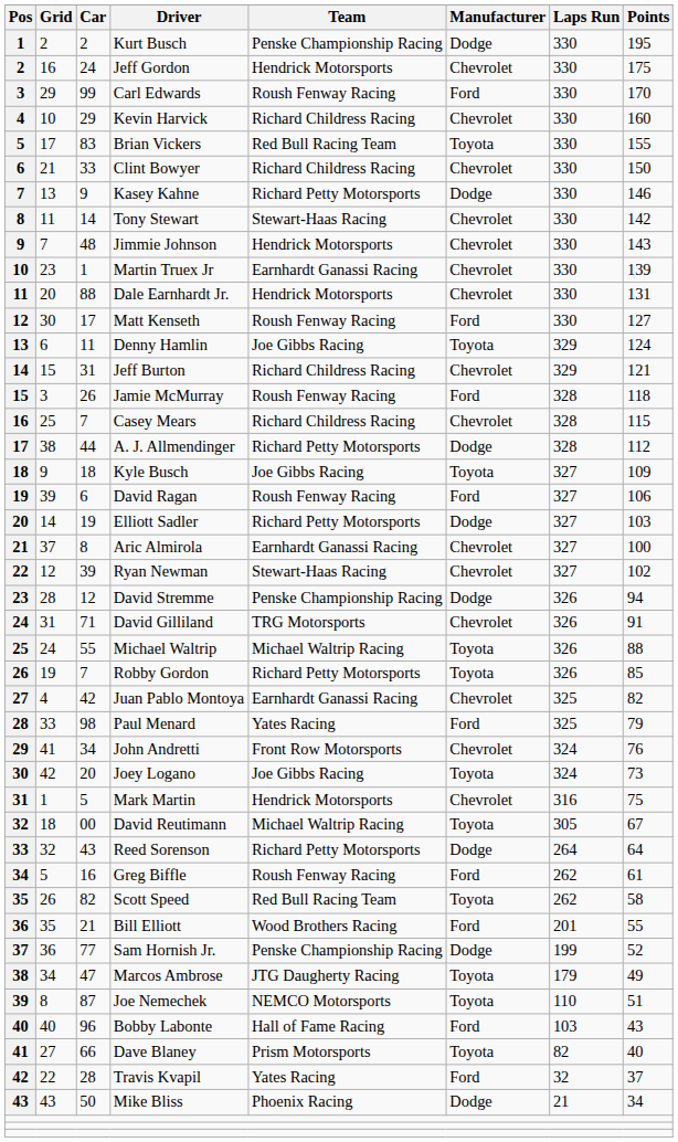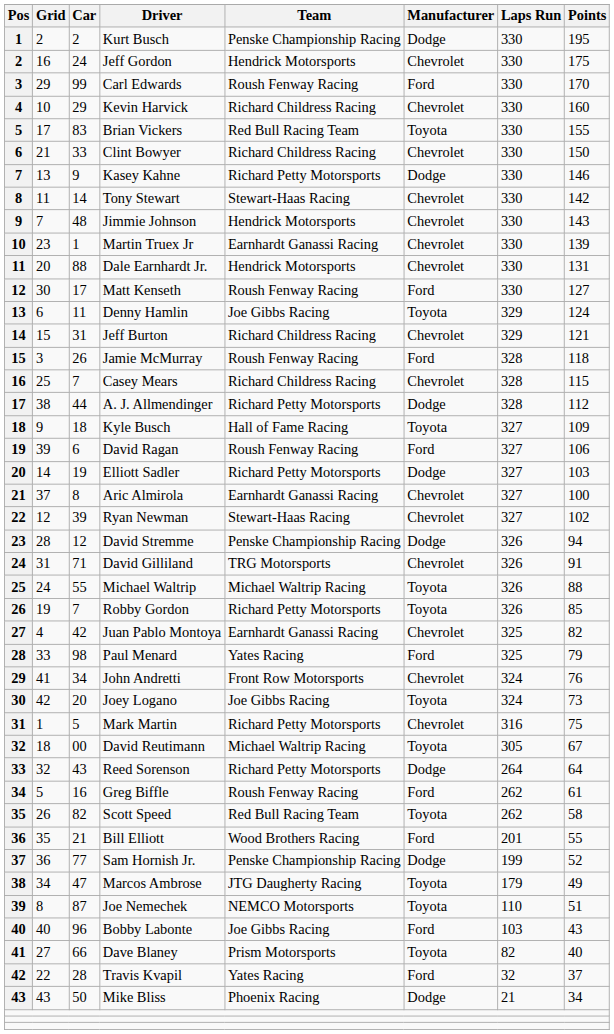 <table class="sortable wikitable" border="1">
 <tr>
 </tr>
 <tr>
 <th scope="col">Pos</th>
 <th scope="col">Grid</th>
 <th scope="col">Car</th>
 <th scope="col">Driver</th>
 <th scope="col">Team</th>
 <th scope="col">Manufacturer</th>
 <th scope="col">Laps Run</th>
 <th scope="col">Points</th>
 </tr>
 <tr>
 <th scope="row">1</th>
 <td>2</td>
 <td>2</td>
 <td>Kurt Busch</td>
 <td>Penske Championship Racing</td>
 <td>Dodge</td>
 <td>330</td>
 <td>195</td>
 </tr>
 <tr>
 <th scope="row">2</th>
 <td>16</td>
 <td>24</td>
 <td>Jeff Gordon</td>
 <td>Hendrick Motorsports</td>
 <td>Chevrolet</td>
 <td>330</td>
 <td>175</td>
 </tr>
 <tr>
 <th scope="row">3</th>
 <td>29</td>
 <td>99</td>
 <td>Carl Edwards</td>
 <td>Roush Fenway Racing</td>
 <td>Ford</td>
 <td>330</td>
 <td>170</td>
 </tr>
 <tr>
 <th scope="row">4</th>
 <td>10</td>
 <td>29</td>
 <td>Kevin Harvick</td>
 <td>Richard Childress Racing</td>
 <td>Chevrolet</td>
 <td>330</td>
 <td>160</td>
 </tr>
 <tr>
 <th scope="row">5</th>
 <td>17</td>
 <td>83</td>
 <td>Brian Vickers</td>
 <td>Red Bull Racing Team</td>
 <td>Toyota</td>
 <td>330</td>
 <td>155</td>
 </tr>
 <tr>
 <th scope="row">6</th>
 <td>21</td>
 <td>33</td>
 <td>Clint Bowyer</td>
 <td>Richard Childress Racing</td>
 <td>Chevrolet</td>
 <td>330</td>
 <td>150</td>
 </tr>
 <tr>
 <th scope="row">7</th>
 <td>13</td>
 <td>9</td>
 <td>Kasey Kahne</td>
 <td>Richard Petty Motorsports</td>
 <td>Dodge</td>
 <td>330</td>
 <td>146</td>
 </tr>
 <tr>
 <th scope="row">8</th>
 <td>11</td>
 <td>14</td>
 <td>Tony Stewart</td>
 <td>Stewart-Haas Racing</td>
 <td>Chevrolet</td>
 <td>330</td>
 <td>142</td>
 </tr>
 <tr>
 <th scope="row">9</th>
 <td>7</td>
 <td>48</td>
 <td>Jimmie Johnson</td>
 <td>Hendrick Motorsports</td>
 <td>Chevrolet</td>
 <td>330</td>
 <td>143</td>
 </tr>
 <tr>
 <th scope="row">10</th>
 <td>23</td>
 <td>1</td>
 <td>Martin Truex Jr</td>
 <td>Earnhardt Ganassi Racing</td>
 <td>Chevrolet</td>
 <td>330</td>
 <td>139</td>
 </tr>
 <tr>
 <th scope="row">11</th>
 <td>20</td>
 <td>88</td>
 <td>Dale Earnhardt Jr.</td>
 <td>Hendrick Motorsports</td>
 <td>Chevrolet</td>
 <td>330</td>
 <td>131</td>
 </tr>
 <tr>
 <th scope="row">12</th>
 <td>30</td>
 <td>17</td>
 <td>Matt Kenseth</td>
 <td>Roush Fenway Racing</td>
 <td>Ford</td>
 <td>330</td>
 <td>127</td>
 </tr>
 <tr>
 <th scope="row">13</th>
 <td>6</td>
 <td>11</td>
 <td>Denny Hamlin</td>
 <td>Joe Gibbs Racing</td>
 <td>Toyota</td>
 <td>329</td>
 <td>124</td>
 </tr>
 <tr>
 <th scope="row">14</th>
 <td>15</td>
 <td>31</td>
 <td>Jeff Burton</td>
 <td>Richard Childress Racing</td>
 <td>Chevrolet</td>
 <td>329</td>
 <td>121</td>
 </tr>
 <tr>
 <th scope="row">15</th>
 <td>3</td>
 <td>26</td>
 <td>Jamie McMurray</td>
 <td>Roush Fenway Racing</td>
 <td>Ford</td>
 <td>328</td>
 <td>118</td>
 </tr>
 <tr>
 <th scope="row">16</th>
 <td>25</td>
 <td>7</td>
 <td>Casey Mears</td>
 <td>Richard Childress Racing</td>
 <td>Chevrolet</td>
 <td>328</td>
 <td>115</td>
 </tr>
 <tr>
 <th scope="row">17</th>
 <td>38</td>
 <td>44</td>
 <td>A. J. Allmendinger</td>
 <td>Richard Petty Motorsports</td>
 <td>Dodge</td>
 <td>328</td>
 <td>112</td>
 </tr>
 <tr>
 <th scope="row">18</th>
 <td>9</td>
 <td>18</td>
 <td>Kyle Busch</td>
-<td>Joe Gibbs Racing</td>
+<td>Hall of Fame Racing</td>
 <td>Toyota</td>
 <td>327</td>
 <td>109</td>
 </tr>
 <tr>
 <th scope="row">19</th>
 <td>39</td>
 <td>6</td>
 <td>David Ragan</td>
 <td>Roush Fenway Racing</td>
 <td>Ford</td>
 <td>327</td>
 <td>106</td>
 </tr>
 <tr>
 <th scope="row">20</th>
 <td>14</td>
 <td>19</td>
 <td>Elliott Sadler</td>
 <td>Richard Petty Motorsports</td>
 <td>Dodge</td>
 <td>327</td>
 <td>103</td>
 </tr>
 <tr>
 <th scope="row">21</th>
 <td>37</td>
 <td>8</td>
 <td>Aric Almirola</td>
 <td>Earnhardt Ganassi Racing</td>
 <td>Chevrolet</td>
 <td>327</td>
 <td>100</td>
 </tr>
 <tr>
 <th scope="row">22</th>
 <td>12</td>
 <td>39</td>
 <td>Ryan Newman</td>
 <td>Stewart-Haas Racing</td>
 <td>Chevrolet</td>
 <td>327</td>
 <td>102</td>
 </tr>
 <tr>
 <th scope="row">23</th>
 <td>28</td>
 <td>12</td>
 <td>David Stremme</td>
 <td>Penske Championship Racing</td>
 <td>Dodge</td>
 <td>326</td>
 <td>94</td>
 </tr>
 <tr>
 <th scope="row">24</th>
 <td>31</td>
 <td>71</td>
 <td>David Gilliland</td>
 <td>TRG Motorsports</td>
 <td>Chevrolet</td>
 <td>326</td>
 <td>91</td>
 </tr>
 <tr>
 <th scope="row">25</th>
 <td>24</td>
 <td>55</td>
 <td>Michael Waltrip</td>
 <td>Michael Waltrip Racing</td>
 <td>Toyota</td>
 <td>326</td>
 <td>88</td>
 </tr>
 <tr>
 <th scope="row">26</th>
 <td>19</td>
 <td>7</td>
 <td>Robby Gordon</td>
 <td>Richard Petty Motorsports</td>
 <td>Toyota</td>
 <td>326</td>
 <td>85</td>
 </tr>
 <tr>
 <th scope="row">27</th>
 <td>4</td>
 <td>42</td>
 <td>Juan Pablo Montoya</td>
 <td>Earnhardt Ganassi Racing</td>
 <td>Chevrolet</td>
 <td>325</td>
 <td>82</td>
 </tr>
 <tr>
 <th scope="row">28</th>
 <td>33</td>
 <td>98</td>
 <td>Paul Menard</td>
 <td>Yates Racing</td>
 <td>Ford</td>
 <td>325</td>
 <td>79</td>
 </tr>
 <tr>
 <th scope="row">29</th>
 <td>41</td>
 <td>34</td>
 <td>John Andretti</td>
 <td>Front Row Motorsports</td>
 <td>Chevrolet</td>
 <td>324</td>
 <td>76</td>
 </tr>
 <tr>
 <th scope="row">30</th>
 <td>42</td>
 <td>20</td>
 <td>Joey Logano</td>
 <td>Joe Gibbs Racing</td>
 <td>Toyota</td>
 <td>324</td>
 <td>73</td>
 </tr>
 <tr>
 <th scope="row">31</th>
 <td>1</td>
 <td>5</td>
 <td>Mark Martin</td>
-<td>Hendrick Motorsports</td>
+<td>Richard Petty Motorsports</td>
 <td>Chevrolet</td>
 <td>316</td>
 <td>75</td>
 </tr>
 <tr>
 <th scope="row">32</th>
 <td>18</td>
 <td>00</td>
 <td>David Reutimann</td>
 <td>Michael Waltrip Racing</td>
 <td>Toyota</td>
 <td>305</td>
 <td>67</td>
 </tr>
 <tr>
 <th scope="row">33</th>
 <td>32</td>
 <td>43</td>
 <td>Reed Sorenson</td>
 <td>Richard Petty Motorsports</td>
 <td>Dodge</td>
 <td>264</td>
 <td>64</td>
 </tr>
 <tr>
 <th scope="row">34</th>
 <td>5</td>
 <td>16</td>
 <td>Greg Biffle</td>
 <td>Roush Fenway Racing</td>
 <td>Ford</td>
 <td>262</td>
 <td>61</td>
 </tr>
 <tr>
 <th scope="row">35</th>
 <td>26</td>
 <td>82</td>
 <td>Scott Speed</td>
 <td>Red Bull Racing Team</td>
 <td>Toyota</td>
 <td>262</td>
 <td>58</td>
 </tr>
 <tr>
 <th scope="row">36</th>
 <td>35</td>
 <td>21</td>
 <td>Bill Elliott</td>
 <td>Wood Brothers Racing</td>
 <td>Ford</td>
 <td>201</td>
 <td>55</td>
 </tr>
 <tr>
 <th scope="row">37</th>
 <td>36</td>
 <td>77</td>
 <td>Sam Hornish Jr.</td>
 <td>Penske Championship Racing</td>
 <td>Dodge</td>
 <td>199</td>
 <td>52</td>
 </tr>
 <tr>
 <th scope="row">38</th>
 <td>34</td>
 <td>47</td>
 <td>Marcos Ambrose</td>
 <td>JTG Daugherty Racing</td>
 <td>Toyota</td>
 <td>179</td>
 <td>49</td>
 </tr>
 <tr>
 <th scope="row">39</th>
 <td>8</td>
 <td>87</td>
 <td>Joe Nemechek</td>
 <td>NEMCO Motorsports</td>
 <td>Toyota</td>
 <td>110</td>
 <td>51</td>
 </tr>
 <tr>
 <th scope="row">40</th>
 <td>40</td>
 <td>96</td>
 <td>Bobby Labonte</td>
-<td>Hall of Fame Racing</td>
+<td>Joe Gibbs Racing</td>
 <td>Ford</td>
 <td>103</td>
 <td>43</td>
 </tr>
 <tr>
 <th scope="row">41</th>
 <td>27</td>
 <td>66</td>
 <td>Dave Blaney</td>
 <td>Prism Motorsports</td>
 <td>Toyota</td>
 <td>82</td>
 <td>40</td>
 </tr>
 <tr>
 <th scope="row">42</th>
 <td>22</td>
 <td>28</td>
 <td>Travis Kvapil</td>
 <td>Yates Racing</td>
 <td>Ford</td>
 <td>32</td>
 <td>37</td>
 </tr>
 <tr>
 <th scope="row">43</th>
 <td>43</td>
 <td>50</td>
 <td>Mike Bliss</td>
 <td>Phoenix Racing</td>
 <td>Dodge</td>
 <td>21</td>
 <td>34</td>
 </tr>
 <tr class="sortbottom">
 <td colspan="9"></td>
 </tr>
 <tr class="sortbottom">
 <td colspan="9"></td>
 </tr>
 <tr class="sortbottom">
 <td colspan="9"></td>
 </tr>
 </table>
